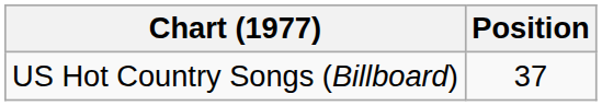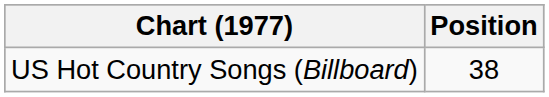 <table class="wikitable">
 <tr>
 <th>Chart (1977)</th>
 <th>Position</th>
 </tr>
 <tr>
 <td>US Hot Country Songs (<em>Billboard</em>)</td>
-<td align="center">37</td>
+<td align="center">38</td>
 </tr>
 </table>
